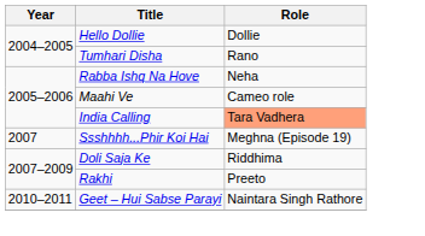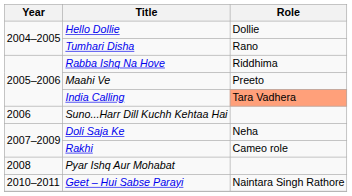 <table class="wikitable sortable">
 <tr>
 <th>Year</th>
 <th>Title</th>
 <th>Role</th>
 </tr>
 <tr>
 <td rowspan="2">2004–2005</td>
 <td><em><a href='#'>Hello Dollie</a></em></td>
 <td>Dollie</td>
 </tr>
 <tr>
 <td><em><a href='#'>Tumhari Disha</a></em></td>
 <td>Rano</td>
 </tr>
 <tr>
 <td rowspan="3">2005–2006</td>
 <td><em><a href='#'>Rabba Ishq Na Hove</a></em></td>
-<td>Neha</td>
+<td>Riddhima</td>
 </tr>
 <tr>
 <td><em>Maahi Ve</em></td>
-<td>Cameo role</td>
+<td>Preeto</td>
 </tr>
 <tr>
 <td><em><a href='#'>India Calling</a></em></td>
 <td style="background: lightsalmon;">Tara Vadhera</td>
 </tr>
 <tr>
-<td>2007</td>
-<td><em><a href='#'>Ssshhhh...Phir Koi Hai</a></em></td>
-<td>Meghna (Episode 19)</td>
+<td>2006</td>
+<td><em>Suno...Harr Dill Kuchh Kehtaa Hai</em></td>
+<td></td>
 </tr>
 <tr>
 <td rowspan="2">2007–2009</td>
 <td><em><a href='#'>Doli Saja Ke</a></em></td>
-<td>Riddhima</td>
+<td>Neha</td>
 </tr>
 <tr>
 <td><em><a href='#'>Rakhi</a></em></td>
-<td>Preeto</td>
+<td>Cameo role</td>
+</tr>
+<tr>
+<td>2008</td>
+<td><em>Pyar Ishq Aur Mohabat</em></td>
+<td></td>
 </tr>
 <tr>
 <td>2010–2011</td>
 <td><em><a href='#'>Geet – Hui Sabse Parayi</a></em></td>
 <td>Naintara Singh Rathore</td>
 </tr>
 <tr>
 </tr>
 </table>
